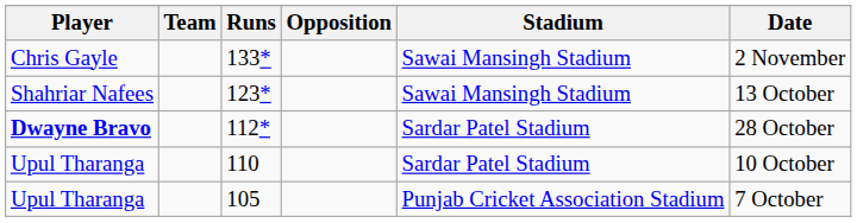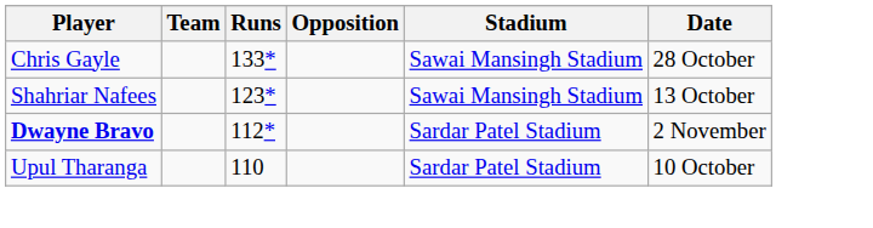 <table class="wikitable">
 <tr>
 </tr>
 <tr>
 <th>Player</th>
 <th>Team</th>
 <th>Runs</th>
 <th>Opposition</th>
 <th>Stadium</th>
 <th>Date</th>
 </tr>
 <tr>
 <td><a href='#'>Chris Gayle</a></td>
 <td></td>
 <td>133<a href='#'>*</a></td>
 <td></td>
 <td><a href='#'>Sawai Mansingh Stadium</a></td>
-<td>2 November</td>
+<td>28 October</td>
 </tr>
 <tr>
 <td><a href='#'>Shahriar Nafees</a></td>
 <td></td>
 <td>123<a href='#'>*</a></td>
 <td></td>
 <td><a href='#'>Sawai Mansingh Stadium</a></td>
 <td>13 October</td>
 </tr>
 <tr>
 <td><strong><a href='#'>Dwayne Bravo</a></strong></td>
 <td></td>
 <td>112<a href='#'>*</a></td>
 <td></td>
 <td><a href='#'>Sardar Patel Stadium</a></td>
-<td>28 October</td>
+<td>2 November</td>
 </tr>
 <tr>
 <td><a href='#'>Upul Tharanga</a></td>
 <td></td>
 <td>110</td>
 <td></td>
 <td><a href='#'>Sardar Patel Stadium</a></td>
 <td>10 October</td>
 </tr>
-<tr>
-<td><a href='#'>Upul Tharanga</a></td>
-<td></td>
-<td>105</td>
-<td></td>
-<td><a href='#'>Punjab Cricket Association Stadium</a></td>
-<td>7 October</td>
-</tr>
 </table>
